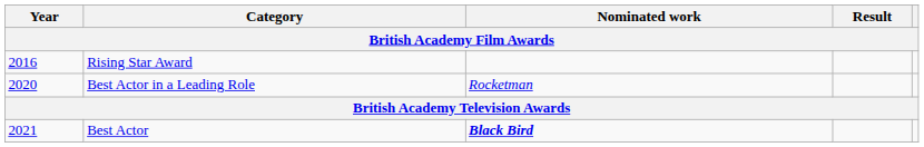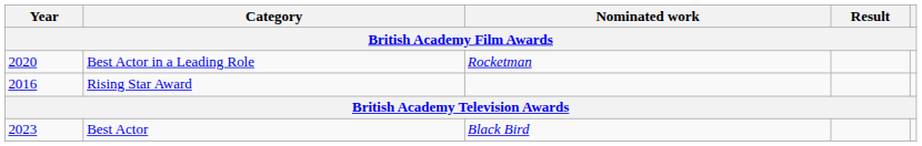 <table class=wikitable>
 <tr>
 <th scope="col" style="width:5em;">Year</th>
 <th scope="col" style="width:26em;">Category</th>
 <th scope="col" style="width:25em;">Nominated work</th>
 <th scope="col" style="width:5em;">Result</th>
 <th></th>
 </tr>
 <tr>
 <th colspan="5"><a href='#'>British Academy Film Awards</a></th>
 </tr>
 <tr>
+<td><a href='#'>2020</a></td>
+<td><a href='#'>Best Actor in a Leading Role</a></td>
+<td><em><a href='#'>Rocketman</a></em></td>
+<td></td>
+<td align="center"></td>
+</tr>
+<tr>
 <td><a href='#'>2016</a></td>
 <td><a href='#'>Rising Star Award</a></td>
 <td></td>
 <td></td>
 <td align="center"></td>
 </tr>
 <tr>
-<td><a href='#'>2020</a></td>
-<td><a href='#'>Best Actor in a Leading Role</a></td>
-<td><em><a href='#'>Rocketman</a></em></td>
-<td></td>
-<td align="center"></td>
-</tr>
-<tr>
 <th colspan="5"><a href='#'>British Academy Television Awards</a></th>
 </tr>
 <tr>
-<td><a href='#'>2021</a></td>
+<td><a href='#'>2023</a></td>
 <td><a href='#'>Best Actor</a></td>
-<td><strong><em><a href='#'>Black Bird</a></em></strong></td>
+<td><em><a href='#'>Black Bird</a></em></td>
 <td></td>
 <td align="center"></td>
 </tr>
 </table>
